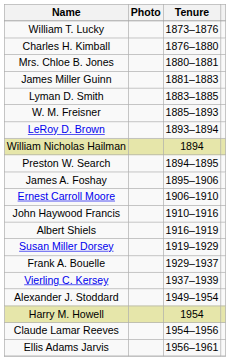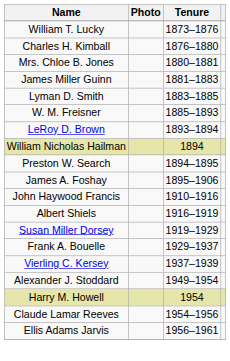 <table class="wikitable plainrowheaders" style="text-align:center;">
 <tr>
 <th>Name</th>
 <th>Photo</th>
 <th>Tenure</th>
 <th></th>
 </tr>
 <tr>
 </tr>
 <tr>
 <td>William T. Lucky</td>
 <td></td>
 <td>1873–1876</td>
 <td></td>
 </tr>
 <tr>
 <td>Charles H. Kimball</td>
 <td></td>
 <td>1876–1880</td>
 <td></td>
 </tr>
 <tr>
 <td>Mrs. Chloe B. Jones</td>
 <td></td>
 <td>1880–1881</td>
 <td></td>
 </tr>
 <tr>
 <td>James Miller Guinn</td>
 <td></td>
 <td>1881–1883</td>
 <td></td>
 </tr>
 <tr>
 <td>Lyman D. Smith</td>
 <td></td>
 <td>1883–1885</td>
 <td></td>
 </tr>
 <tr>
 <td>W. M. Freisner</td>
 <td></td>
 <td>1885–1893</td>
 <td></td>
 </tr>
 <tr>
 <td><a href='#'>LeRoy D. Brown</a></td>
 <td></td>
 <td>1893–1894</td>
 <td></td>
 </tr>
 <tr bgcolor=#E6E6AA>
 <td>William Nicholas Hailman</td>
 <td></td>
 <td>1894</td>
 <td></td>
 </tr>
 <tr>
 <td>Preston W. Search</td>
 <td></td>
 <td>1894–1895</td>
 <td></td>
 </tr>
 <tr>
 <td>James A. Foshay</td>
 <td></td>
 <td>1895–1906</td>
 <td></td>
 </tr>
 <tr>
-<td><a href='#'>Ernest Carroll Moore</a></td>
-<td></td>
-<td>1906–1910</td>
-<td></td>
-</tr>
-<tr>
 <td>John Haywood Francis</td>
 <td></td>
 <td>1910–1916</td>
 <td></td>
 </tr>
 <tr>
 <td>Albert Shiels</td>
 <td></td>
 <td>1916–1919</td>
 <td></td>
 </tr>
 <tr>
 <td><a href='#'>Susan Miller Dorsey</a></td>
 <td></td>
 <td>1919–1929</td>
 <td></td>
 </tr>
 <tr>
 <td>Frank A. Bouelle</td>
 <td></td>
 <td>1929–1937</td>
 <td></td>
 </tr>
 <tr>
 <td><a href='#'>Vierling C. Kersey</a></td>
 <td></td>
 <td>1937–1939</td>
 <td></td>
 </tr>
 <tr>
 <td>Alexander J. Stoddard</td>
 <td></td>
 <td>1949–1954</td>
 <td></td>
 </tr>
 <tr bgcolor=#E6E6AA>
 <td>Harry M. Howell</td>
 <td></td>
 <td>1954</td>
 <td></td>
 </tr>
 <tr>
 <td>Claude Lamar Reeves</td>
 <td></td>
 <td>1954–1956</td>
 <td></td>
 </tr>
 <tr>
 <td>Ellis Adams Jarvis</td>
 <td></td>
 <td>1956–1961</td>
 <td></td>
 </tr>
 <tr>
 </tr>
 </table>
